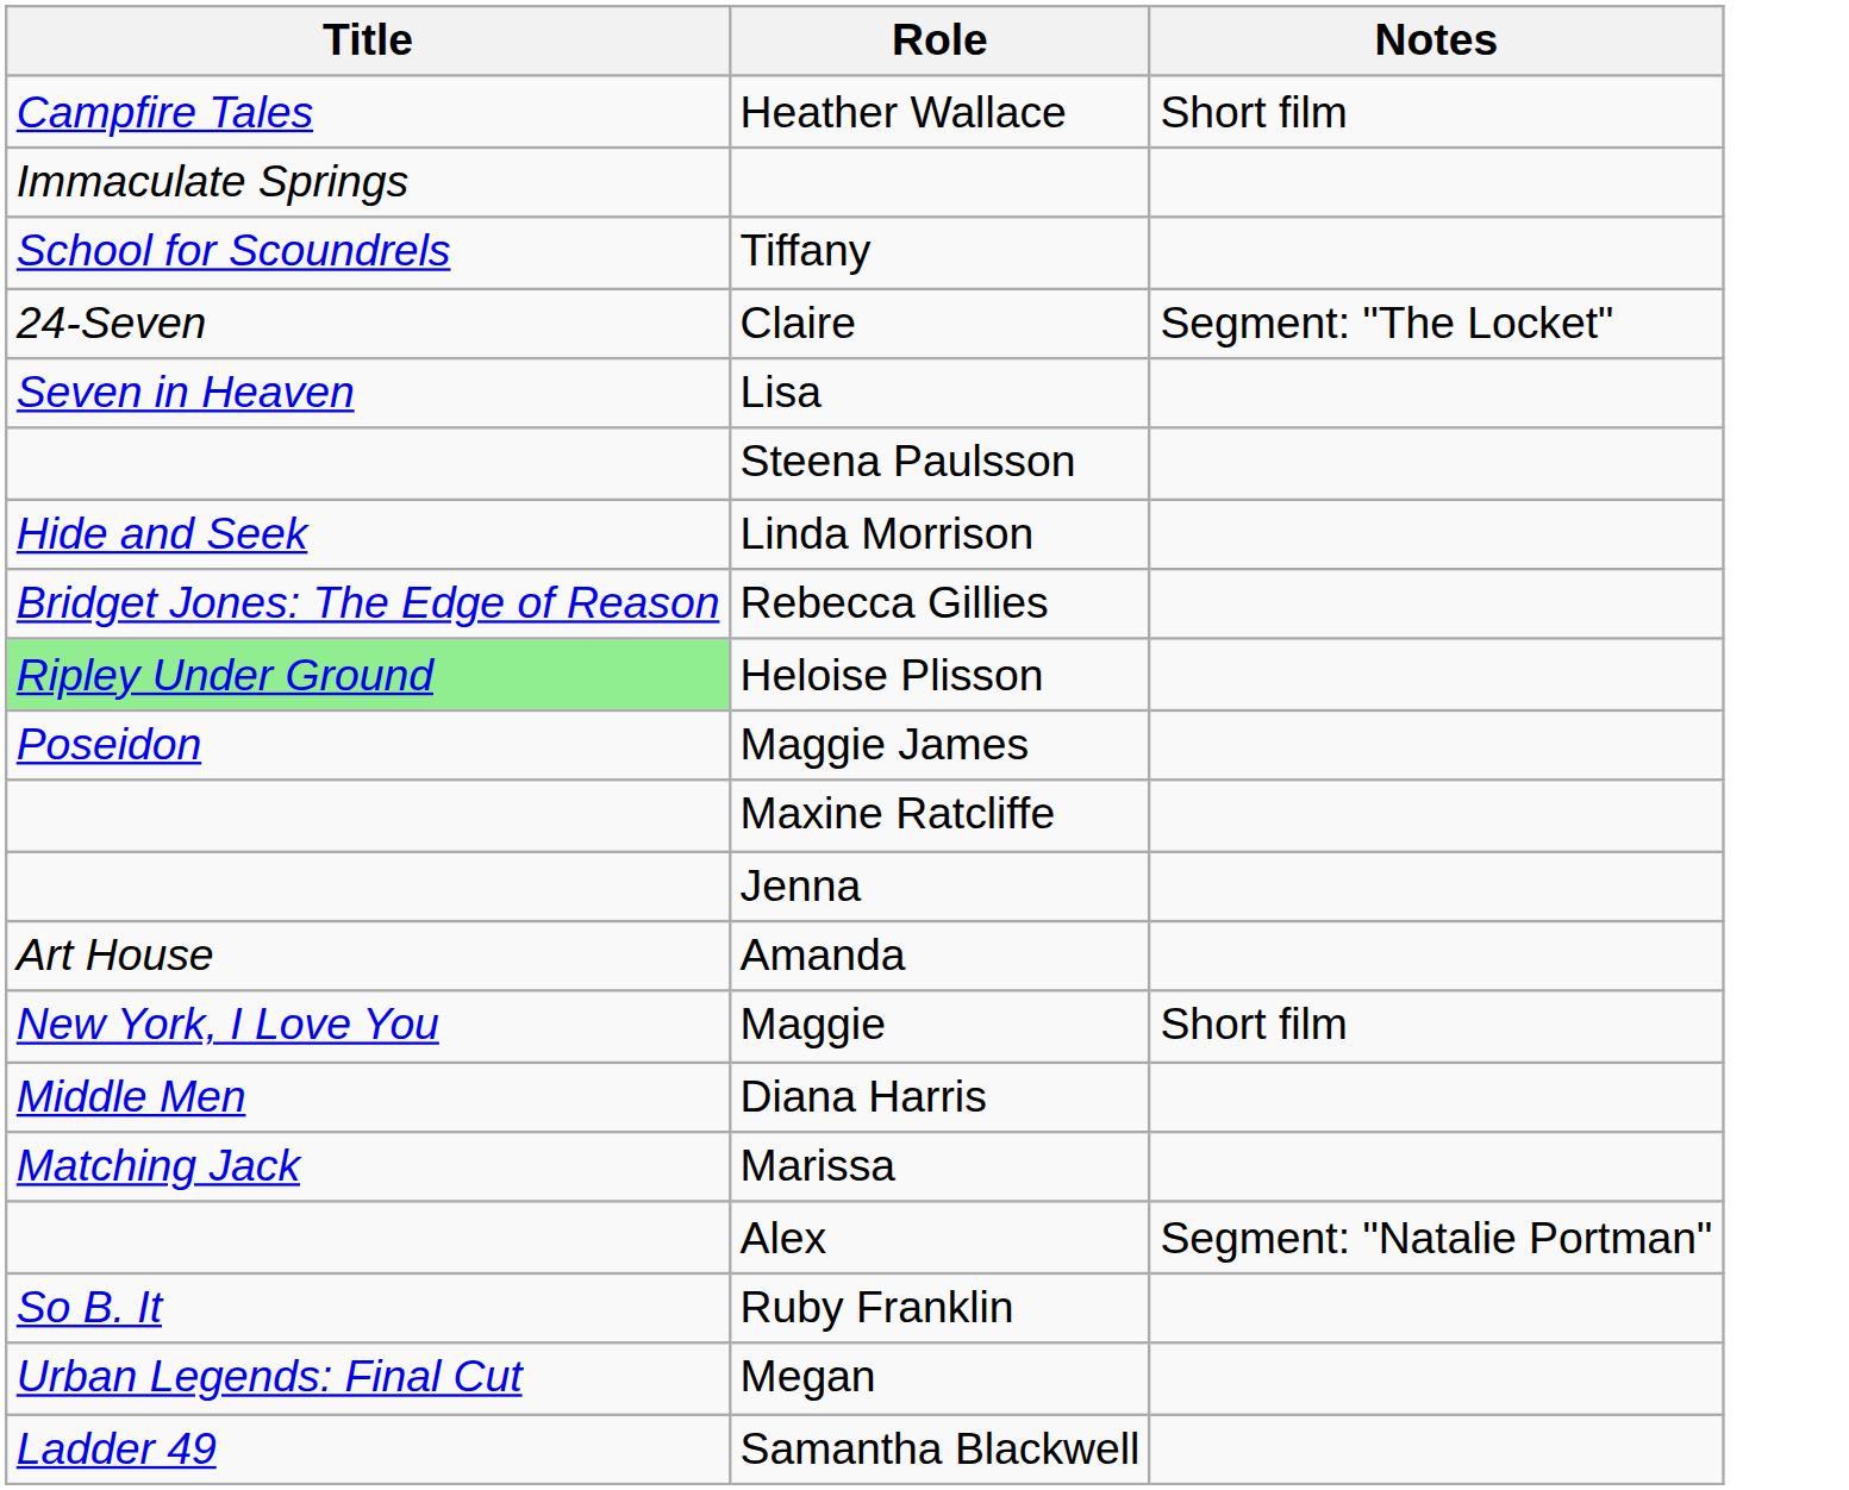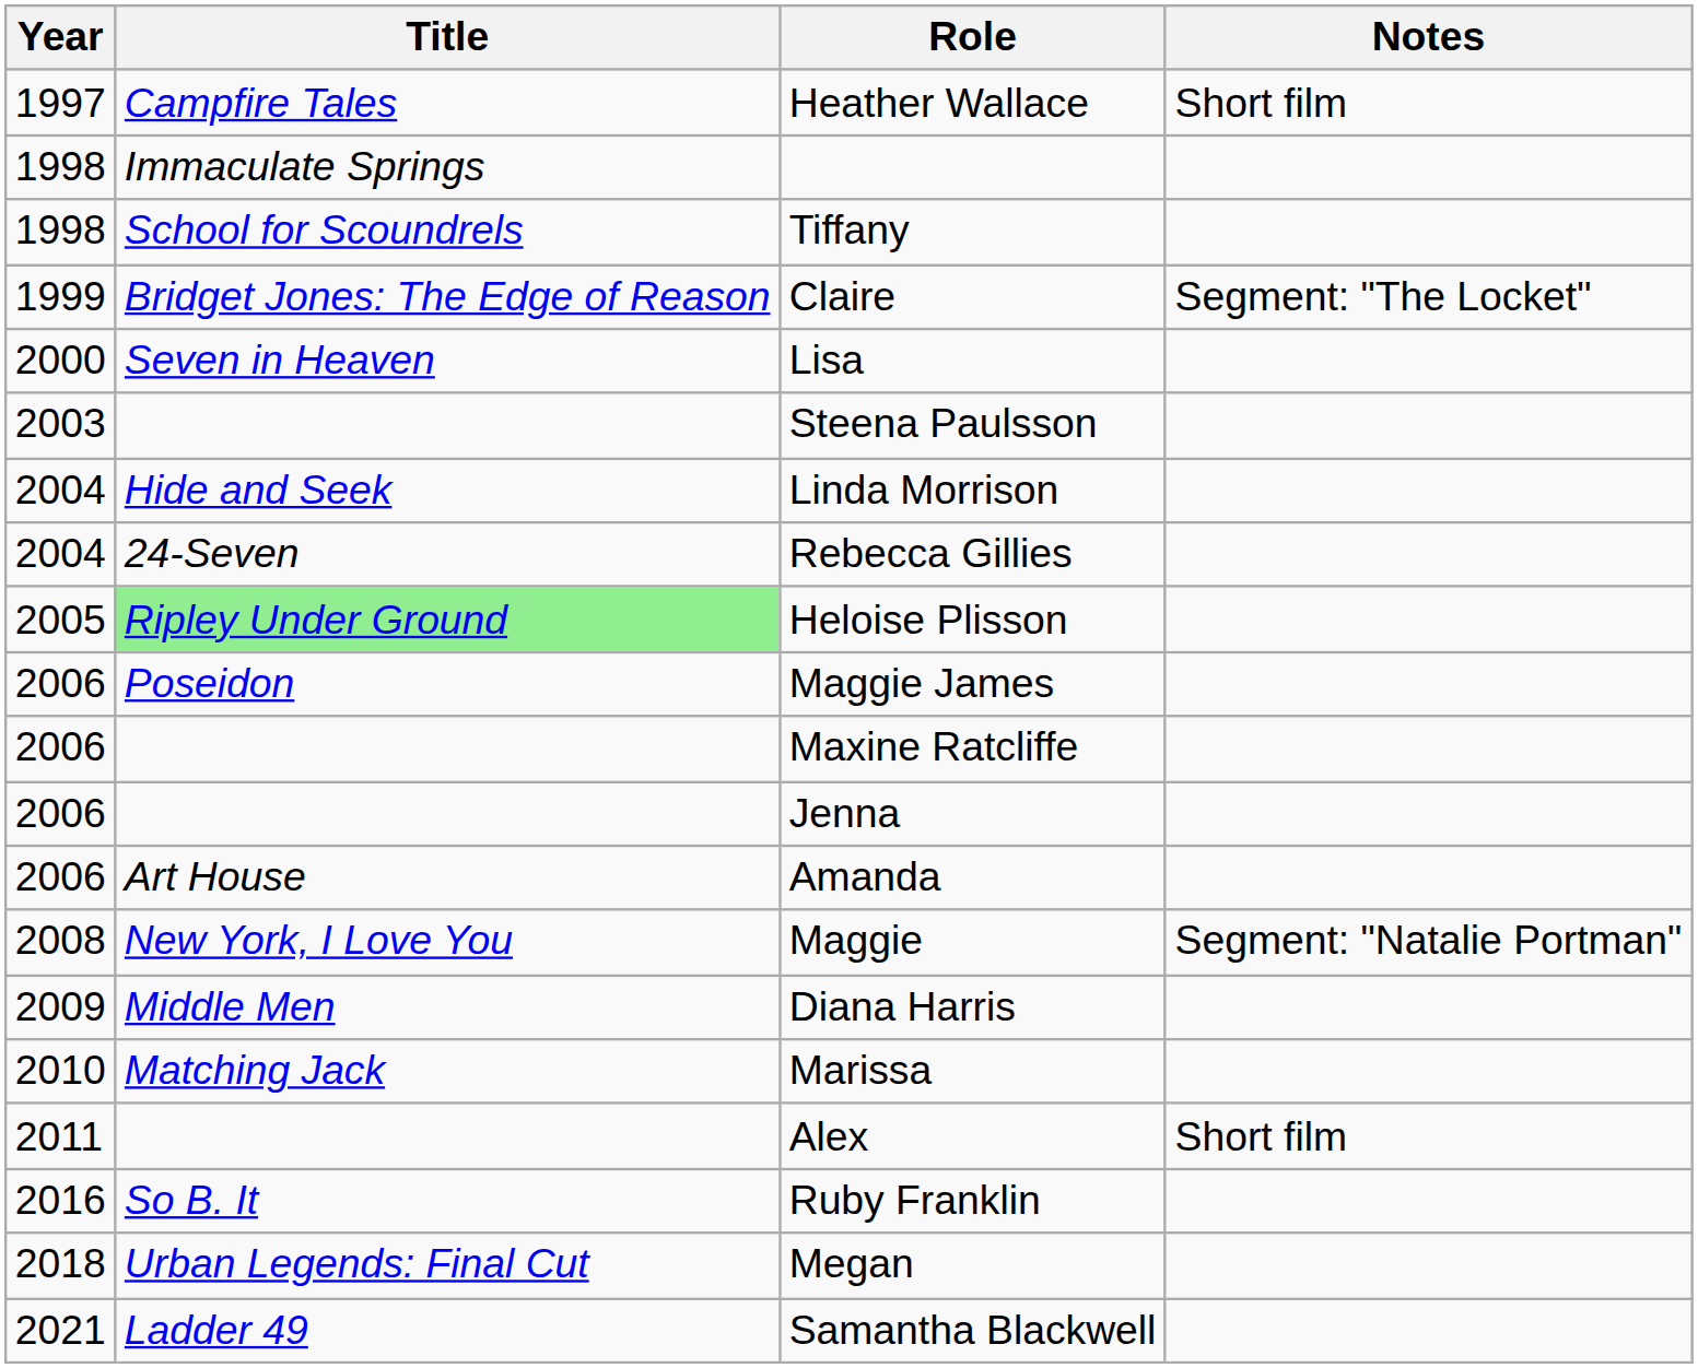 <table class="wikitable sortable">
 <tr>
+<th>Year</th>
 <th>Title</th>
 <th>Role</th>
 <th class="unsortable">Notes</th>
 </tr>
 <tr>
+<td>1997</td>
 <td><em><a href='#'>Campfire Tales</a></em></td>
 <td>Heather Wallace</td>
 <td>Short film</td>
 </tr>
 <tr>
+<td>1998</td>
 <td><em>Immaculate Springs</em></td>
 <td></td>
 <td></td>
 </tr>
 <tr>
+<td>1998</td>
 <td><em><a href='#'>School for Scoundrels</a></em></td>
 <td>Tiffany</td>
 <td></td>
 </tr>
 <tr>
-<td><em>24-Seven</em></td>
+<td>1999</td>
+<td><em><a href='#'>Bridget Jones: The Edge of Reason</a></em></td>
 <td>Claire</td>
 <td>Segment: "The Locket"</td>
 </tr>
 <tr>
+<td>2000</td>
 <td><em><a href='#'>Seven in Heaven</a></em></td>
 <td>Lisa</td>
 <td></td>
 </tr>
 <tr>
+<td>2003</td>
 <td><em></em></td>
 <td>Steena Paulsson</td>
 <td></td>
 </tr>
 <tr>
+<td>2004</td>
 <td><em><a href='#'>Hide and Seek</a></em></td>
 <td>Linda Morrison</td>
 <td></td>
 </tr>
 <tr>
-<td><em><a href='#'>Bridget Jones: The Edge of Reason</a></em></td>
+<td>2004</td>
+<td><em>24-Seven</em></td>
 <td>Rebecca Gillies</td>
 <td></td>
 </tr>
 <tr>
+<td>2005</td>
 <td style="background: lightgreen;"><em><a href='#'>Ripley Under Ground</a></em></td>
 <td>Heloise Plisson</td>
 <td></td>
 </tr>
 <tr>
+<td>2006</td>
 <td><em><a href='#'>Poseidon</a></em></td>
 <td>Maggie James</td>
 <td></td>
 </tr>
 <tr>
+<td>2006</td>
 <td><em></em></td>
 <td>Maxine Ratcliffe</td>
 <td></td>
 </tr>
 <tr>
+<td>2006</td>
 <td><em></em></td>
 <td>Jenna</td>
 <td></td>
 </tr>
 <tr>
+<td>2006</td>
 <td><em>Art House</em></td>
 <td>Amanda</td>
 <td></td>
 </tr>
 <tr>
+<td>2008</td>
 <td><em><a href='#'>New York, I Love You</a></em></td>
 <td>Maggie</td>
-<td>Short film</td>
+<td>Segment: "Natalie Portman"</td>
 </tr>
 <tr>
+<td>2009</td>
 <td><em><a href='#'>Middle Men</a></em></td>
 <td>Diana Harris</td>
 <td></td>
 </tr>
 <tr>
+<td>2010</td>
 <td><em><a href='#'>Matching Jack</a></em></td>
 <td>Marissa</td>
 <td></td>
 </tr>
 <tr>
+<td>2011</td>
 <td><em></em></td>
 <td>Alex</td>
-<td>Segment: "Natalie Portman"</td>
+<td>Short film</td>
 </tr>
 <tr>
+<td>2016</td>
 <td><em><a href='#'>So B. It</a></em></td>
 <td>Ruby Franklin</td>
 <td></td>
 </tr>
 <tr>
+<td>2018</td>
 <td><em><a href='#'>Urban Legends: Final Cut</a></em></td>
 <td>Megan</td>
 <td></td>
 </tr>
 <tr>
+<td>2021</td>
 <td><em><a href='#'>Ladder 49</a></em></td>
 <td>Samantha Blackwell</td>
 <td></td>
 </tr>
 </table>
